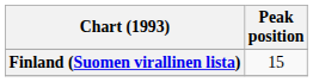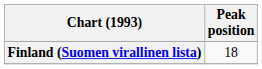 <table class="wikitable sortable plainrowheaders">
 <tr>
 <th scope="col">Chart (1993)</th>
 <th scope="col">Peak<br>position</th>
 </tr>
 <tr>
 </tr>
 <tr>
 <th scope="row">Finland (<a href='#'>Suomen virallinen lista</a>)</th>
-<td align="center">15</td>
+<td align="center">18</td>
 </tr>
 <tr>
 </tr>
 </table>
